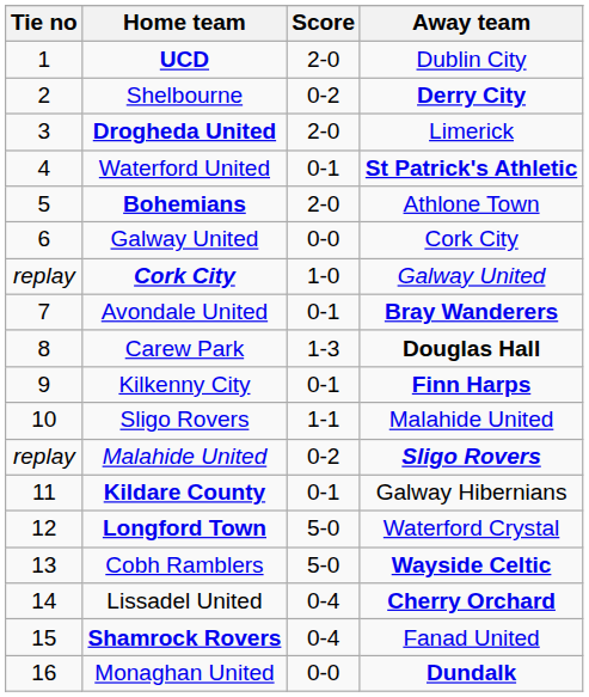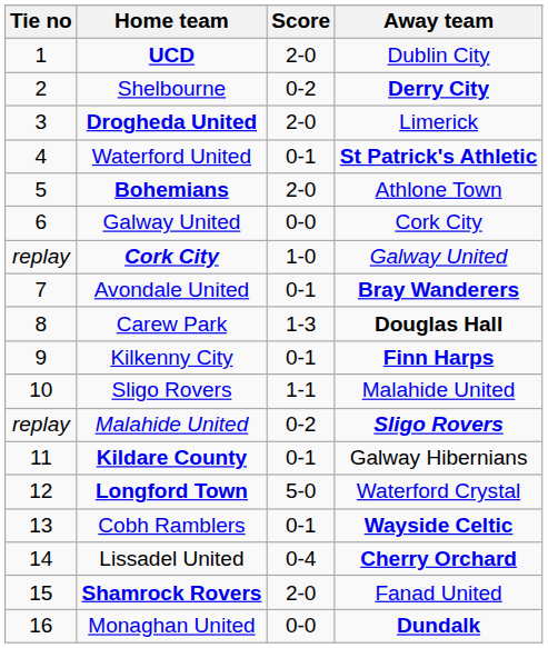 <table class="wikitable" style="text-align: center">
 <tr>
 </tr>
 <tr>
 <th>Tie no</th>
 <th>Home team</th>
 <th>Score</th>
 <th>Away team</th>
 </tr>
 <tr>
 <td>1</td>
 <td><strong><a href='#'>UCD</a></strong></td>
 <td>2-0</td>
 <td><a href='#'>Dublin City</a></td>
 </tr>
 <tr>
 <td>2</td>
 <td><a href='#'>Shelbourne</a></td>
 <td>0-2</td>
 <td><strong><a href='#'>Derry City</a></strong></td>
 </tr>
 <tr>
 <td>3</td>
 <td><strong><a href='#'>Drogheda United</a></strong></td>
 <td>2-0</td>
 <td><a href='#'>Limerick</a></td>
 </tr>
 <tr>
 <td>4</td>
 <td><a href='#'>Waterford United</a></td>
 <td>0-1</td>
 <td><strong><a href='#'>St Patrick's Athletic</a></strong></td>
 </tr>
 <tr>
 <td>5</td>
 <td><strong><a href='#'>Bohemians</a></strong></td>
 <td>2-0</td>
 <td><a href='#'>Athlone Town</a></td>
 </tr>
 <tr>
 <td>6</td>
 <td><a href='#'>Galway United</a></td>
 <td>0-0</td>
 <td><a href='#'>Cork City</a></td>
 </tr>
 <tr>
 <td><em>replay</em></td>
 <td><strong><em><a href='#'>Cork City</a></em></strong></td>
 <td>1-0</td>
 <td><em><a href='#'>Galway United</a></em></td>
 </tr>
 <tr>
 <td>7</td>
 <td><a href='#'>Avondale United</a></td>
 <td>0-1</td>
 <td><strong><a href='#'>Bray Wanderers</a></strong></td>
 </tr>
 <tr>
 <td>8</td>
 <td><a href='#'>Carew Park</a></td>
 <td>1-3</td>
 <td><strong>Douglas Hall</strong></td>
 </tr>
 <tr>
 <td>9</td>
 <td><a href='#'>Kilkenny City</a></td>
 <td>0-1</td>
 <td><strong><a href='#'>Finn Harps</a></strong></td>
 </tr>
 <tr>
 <td>10</td>
 <td><a href='#'>Sligo Rovers</a></td>
 <td>1-1</td>
 <td><a href='#'>Malahide United</a></td>
 </tr>
 <tr>
 <td><em>replay</em></td>
 <td><em><a href='#'>Malahide United</a></em></td>
 <td>0-2</td>
 <td><strong><em><a href='#'>Sligo Rovers</a></em></strong></td>
 </tr>
 <tr>
 <td>11</td>
 <td><strong><a href='#'>Kildare County</a></strong></td>
 <td>0-1</td>
 <td>Galway Hibernians</td>
 </tr>
 <tr>
 <td>12</td>
 <td><strong><a href='#'>Longford Town</a></strong></td>
 <td>5-0</td>
 <td><a href='#'>Waterford Crystal</a></td>
 </tr>
 <tr>
 <td>13</td>
 <td><a href='#'>Cobh Ramblers</a></td>
-<td>5-0</td>
+<td>0-1</td>
 <td><strong><a href='#'>Wayside Celtic</a></strong></td>
 </tr>
 <tr>
 <td>14</td>
 <td>Lissadel United</td>
 <td>0-4</td>
 <td><strong><a href='#'>Cherry Orchard</a></strong></td>
 </tr>
 <tr>
 <td>15</td>
 <td><strong><a href='#'>Shamrock Rovers</a></strong></td>
-<td>0-4</td>
+<td>2-0</td>
 <td><a href='#'>Fanad United</a></td>
 </tr>
 <tr>
 <td>16</td>
 <td><a href='#'>Monaghan United</a></td>
 <td>0-0</td>
 <td><strong><a href='#'>Dundalk</a></strong></td>
 </tr>
 </table>
